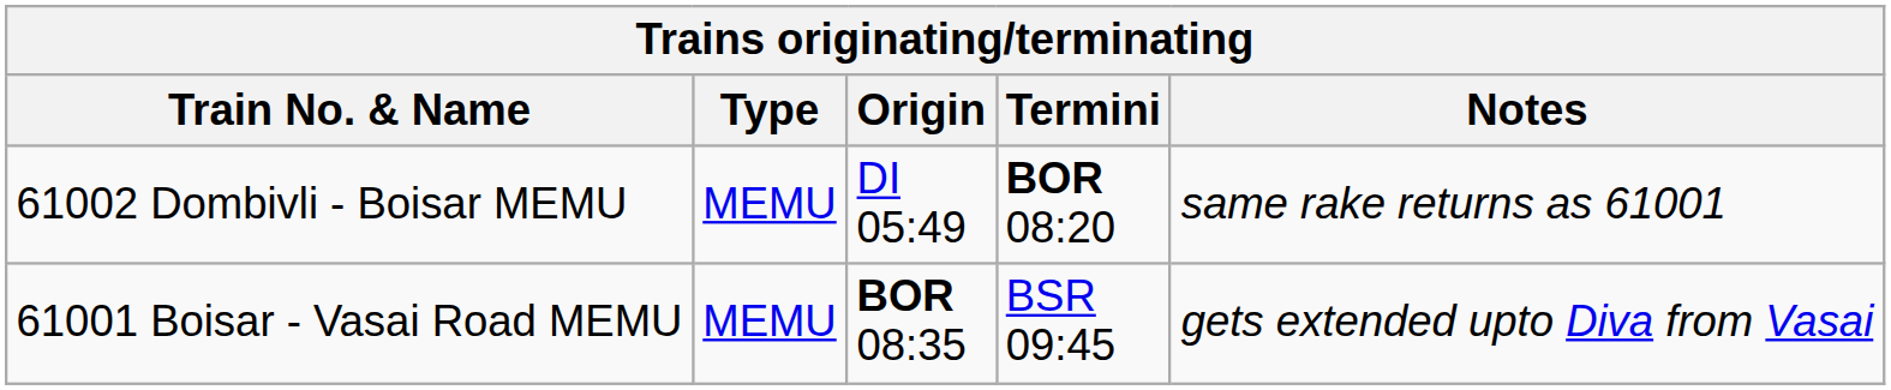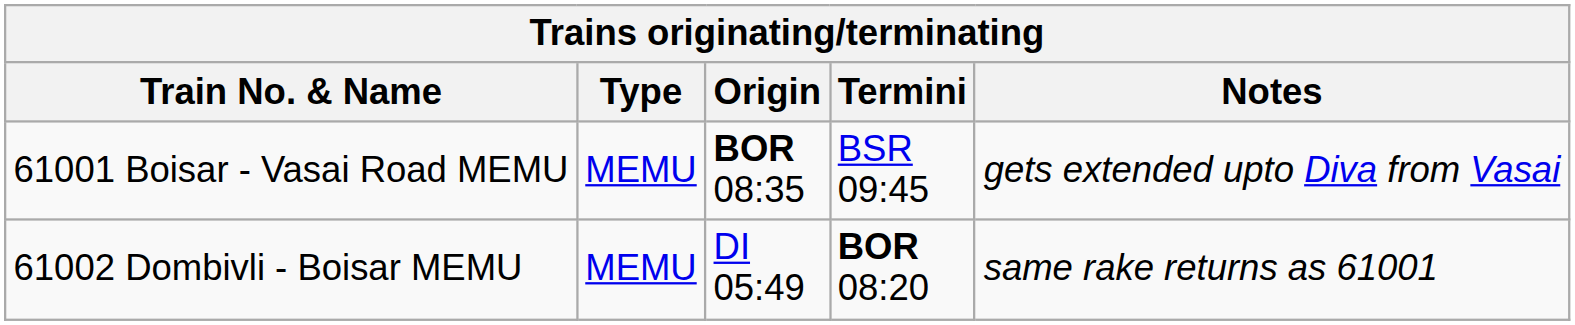 <table class="wikitable">
 <tr>
 <th colspan="5">Trains originating/terminating</th>
 </tr>
 <tr>
 <th>Train No. & Name</th>
 <th>Type</th>
 <th>Origin</th>
 <th>Termini</th>
 <th>Notes</th>
 </tr>
 <tr>
+<td>61001 Boisar - Vasai Road MEMU</td>
+<td><a href='#'>MEMU</a></td>
+<td><strong>BOR</strong><br>08:35</td>
+<td><a href='#'>BSR</a><br>09:45</td>
+<td><em>gets extended upto <a href='#'>Diva</a> from <a href='#'>Vasai</a></em></td>
+</tr>
+<tr>
 <td>61002 Dombivli - Boisar MEMU</td>
 <td><a href='#'>MEMU</a></td>
 <td><a href='#'>DI</a><br>05:49</td>
 <td><strong>BOR</strong><br>08:20</td>
 <td><em>same rake returns as 61001</em></td>
 </tr>
-<tr>
-<td>61001 Boisar - Vasai Road MEMU</td>
-<td><a href='#'>MEMU</a></td>
-<td><strong>BOR</strong><br>08:35</td>
-<td><a href='#'>BSR</a><br>09:45</td>
-<td><em>gets extended upto <a href='#'>Diva</a> from <a href='#'>Vasai</a></em></td>
-</tr>
 </table>
